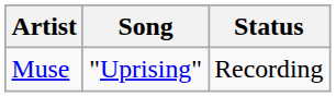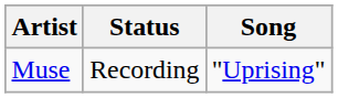 <table class="sortable wikitable"  style="font-size:85%">
 <tr>
 <th>Artist</th>
+<th>Status</th>
 <th>Song</th>
-<th>Status</th>
 </tr>
 <tr>
 <td> <a href='#'>Muse</a></td>
+<td>Recording</td>
 <td>"<a href='#'>Uprising</a>"</td>
-<td>Recording</td>
 </tr>
 </table>
